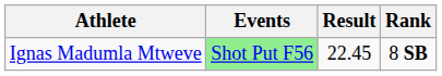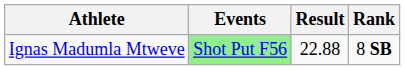 <table class=wikitable style="font-size:90%">
 <tr align=center>
 <th>Athlete</th>
 <th>Events</th>
 <th>Result</th>
 <th>Rank</th>
 </tr>
 <tr align=center>
 <td><a href='#'>Ignas Madumla Mtweve</a></td>
 <td align=left style="background: lightgreen;"><a href='#'>Shot Put F56</a></td>
-<td>22.45</td>
+<td>22.88</td>
 <td>8 <strong>SB</strong></td>
 </tr>
 </table>
